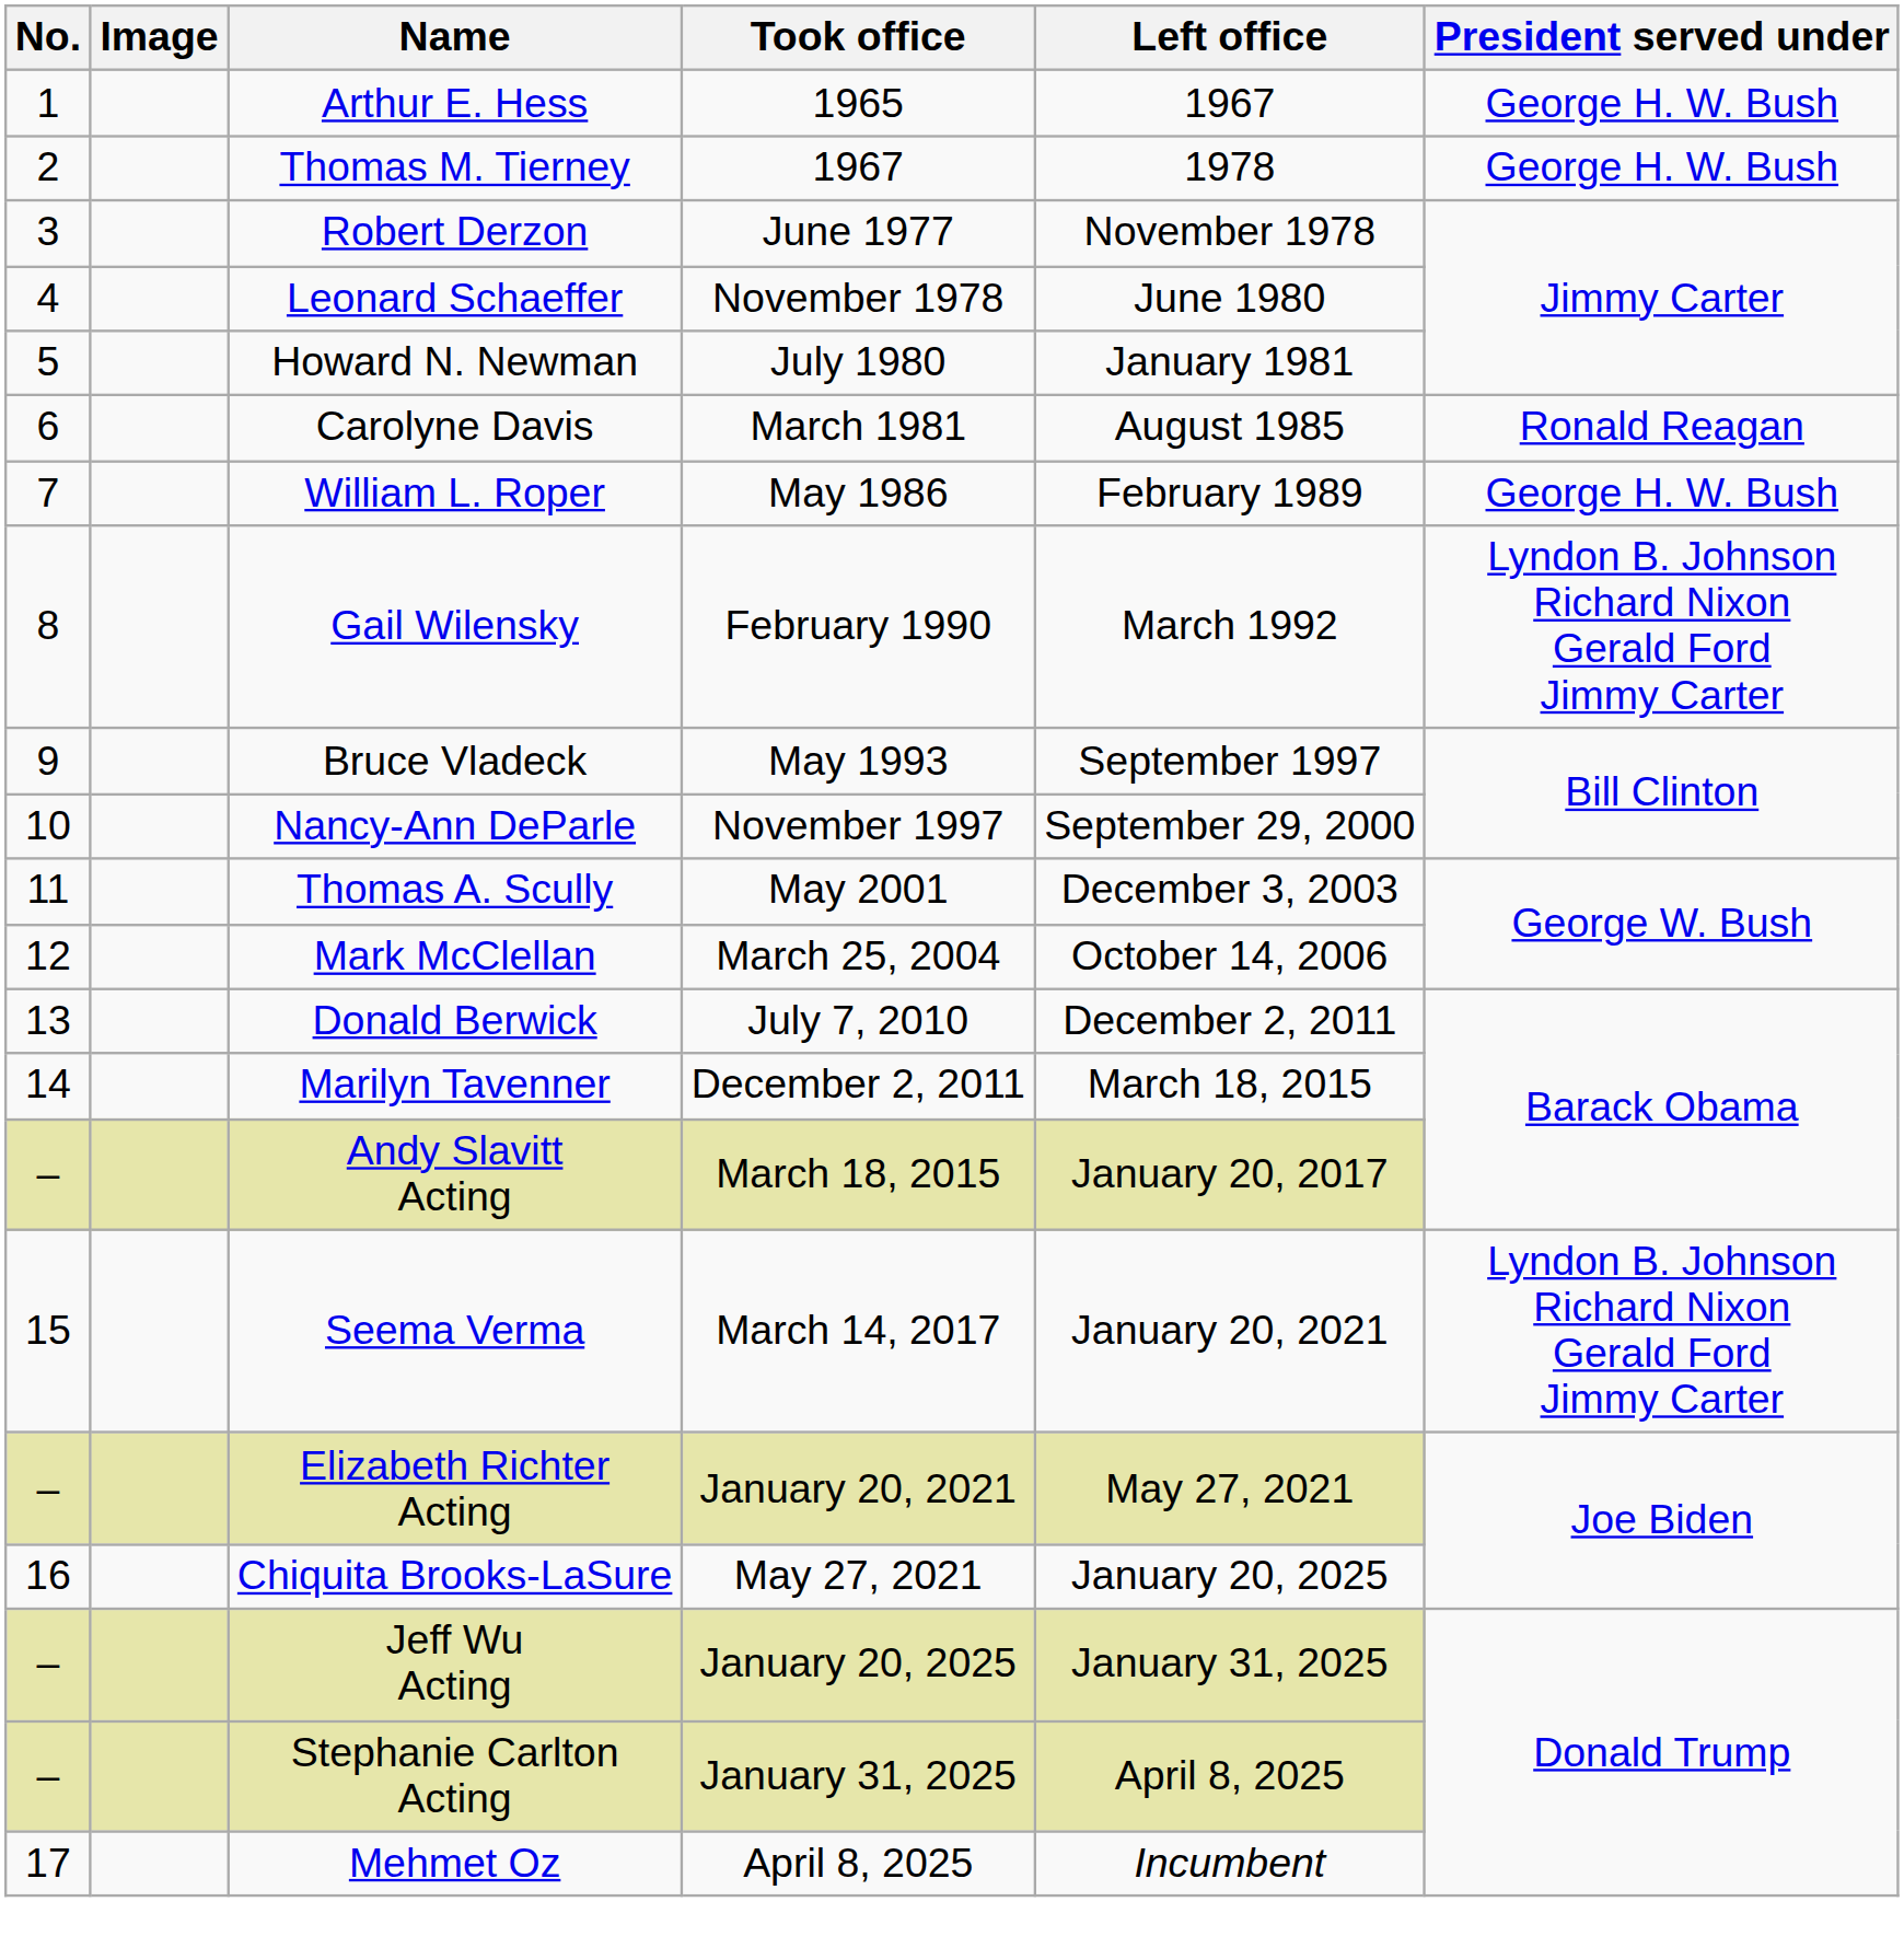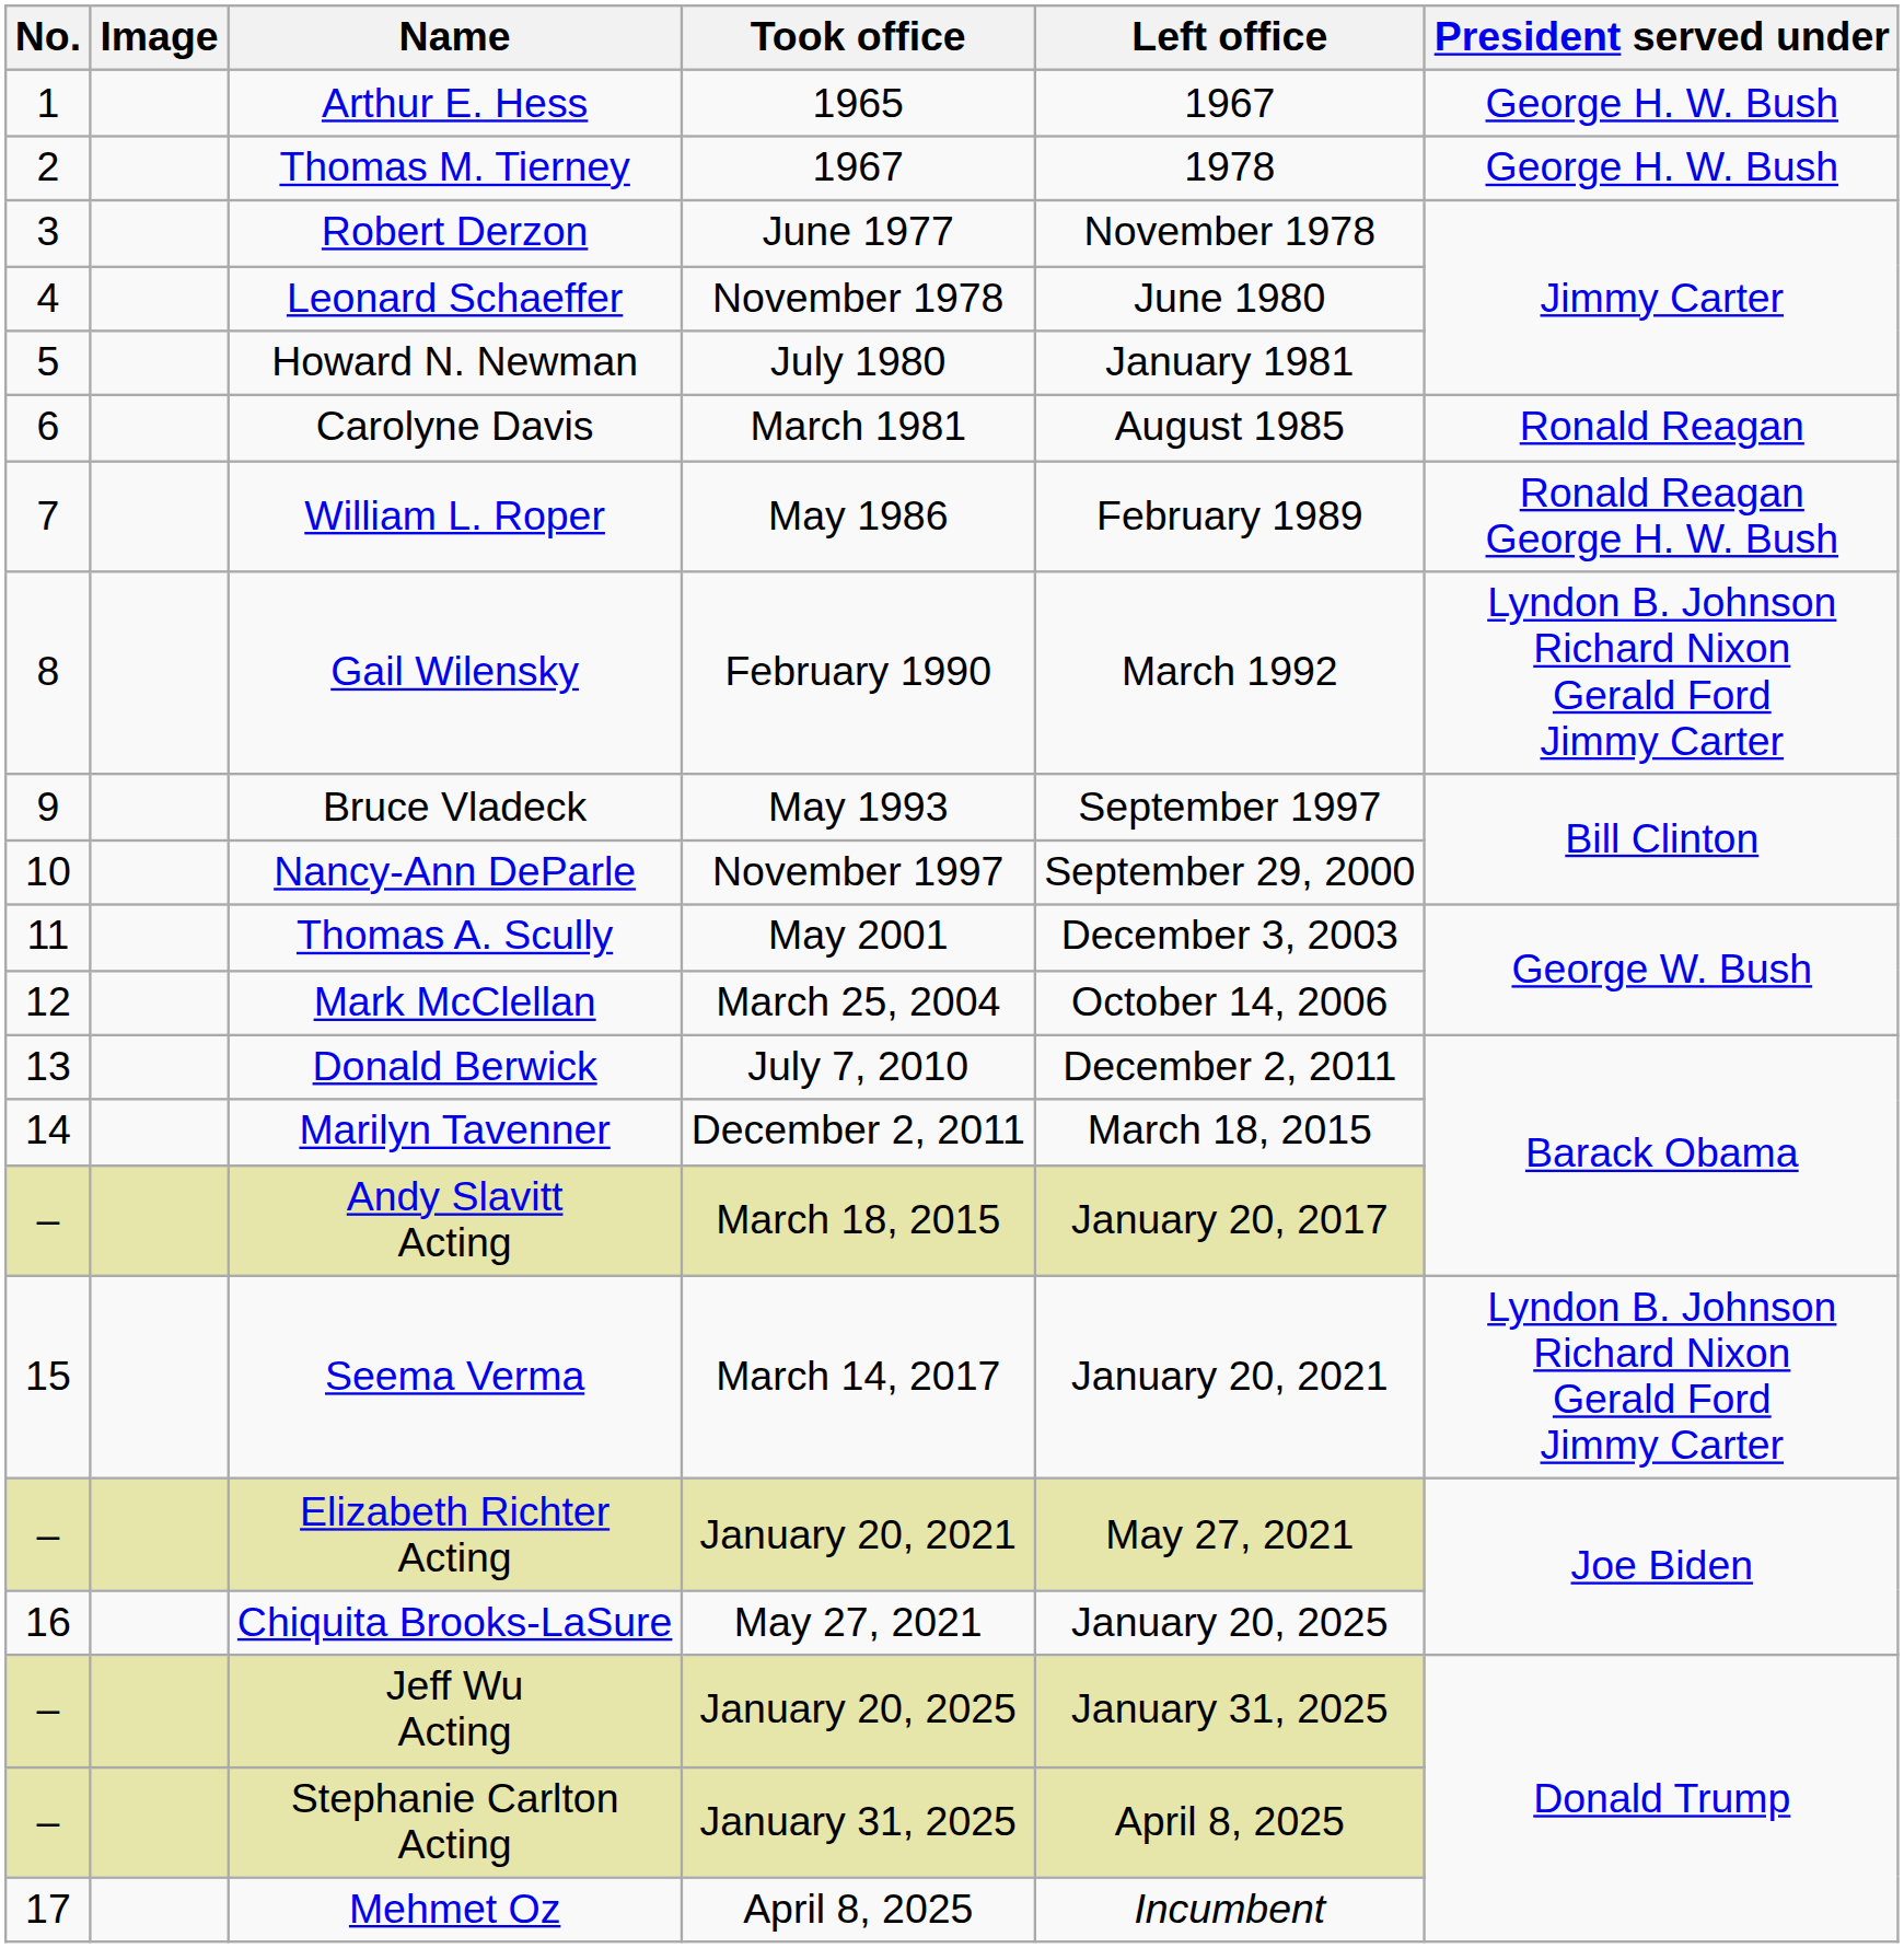 <table class="wikitable" style="text-align:center">
 <tr>
 <th>No.</th>
 <th>Image</th>
 <th>Name</th>
 <th>Took office</th>
 <th>Left office</th>
 <th><a href='#'>President</a> served under</th>
 </tr>
 <tr>
 <td>1</td>
 <td></td>
 <td><a href='#'>Arthur E. Hess</a></td>
 <td>1965</td>
 <td>1967</td>
 <td><a href='#'>George H. W. Bush</a></td>
 </tr>
 <tr>
 <td>2</td>
 <td></td>
 <td><a href='#'>Thomas M. Tierney</a></td>
 <td>1967</td>
 <td>1978</td>
 <td><a href='#'>George H. W. Bush</a></td>
 </tr>
 <tr>
 <td>3</td>
 <td></td>
 <td><a href='#'>Robert Derzon</a></td>
 <td>June 1977</td>
 <td>November 1978</td>
 <td rowspan=3><a href='#'>Jimmy Carter</a></td>
 </tr>
 <tr>
 <td>4</td>
 <td></td>
 <td><a href='#'>Leonard Schaeffer</a></td>
 <td>November 1978</td>
 <td>June 1980</td>
 </tr>
 <tr>
 <td>5</td>
 <td></td>
 <td>Howard N. Newman</td>
 <td>July 1980</td>
 <td>January 1981</td>
 </tr>
 <tr>
 <td>6</td>
 <td></td>
 <td>Carolyne Davis</td>
 <td>March 1981</td>
 <td>August 1985</td>
 <td><a href='#'>Ronald Reagan</a></td>
 </tr>
 <tr>
 <td>7</td>
 <td></td>
 <td><a href='#'>William L. Roper</a></td>
 <td>May 1986</td>
 <td>February 1989</td>
-<td><a href='#'>George H. W. Bush</a></td>
+<td><a href='#'>Ronald Reagan</a><br><a href='#'>George H. W. Bush</a></td>
 </tr>
 <tr>
 <td>8</td>
 <td></td>
 <td><a href='#'>Gail Wilensky</a></td>
 <td>February 1990</td>
 <td>March 1992</td>
 <td><a href='#'>Lyndon B. Johnson</a><br><a href='#'>Richard Nixon</a><br><a href='#'>Gerald Ford</a><br><a href='#'>Jimmy Carter</a></td>
 </tr>
 <tr>
 <td>9</td>
 <td></td>
 <td>Bruce Vladeck</td>
 <td>May 1993</td>
 <td>September 1997</td>
 <td rowspan=2><a href='#'>Bill Clinton</a></td>
 </tr>
 <tr>
 <td>10</td>
 <td></td>
 <td><a href='#'>Nancy-Ann DeParle</a></td>
 <td>November 1997</td>
 <td>September 29, 2000</td>
 </tr>
 <tr>
 <td>11</td>
 <td></td>
 <td><a href='#'>Thomas A. Scully</a></td>
 <td>May 2001</td>
 <td>December 3, 2003</td>
 <td rowspan=2><a href='#'>George W. Bush</a></td>
 </tr>
 <tr>
 <td>12</td>
 <td></td>
 <td><a href='#'>Mark McClellan</a></td>
 <td>March 25, 2004</td>
 <td>October 14, 2006</td>
 </tr>
 <tr>
 <td>13</td>
 <td></td>
 <td><a href='#'>Donald Berwick</a></td>
 <td>July 7, 2010</td>
 <td>December 2, 2011</td>
 <td rowspan=3><a href='#'>Barack Obama</a></td>
 </tr>
 <tr>
 <td>14</td>
 <td></td>
 <td><a href='#'>Marilyn Tavenner</a></td>
 <td>December 2, 2011</td>
 <td>March 18, 2015</td>
 </tr>
 <tr>
 <td bgcolor="#E6E6AA">–</td>
 <td bgcolor="#E6E6AA"></td>
 <td bgcolor="#E6E6AA"><a href='#'>Andy Slavitt</a><br>Acting</td>
 <td bgcolor="#E6E6AA">March 18, 2015</td>
 <td bgcolor="#E6E6AA">January 20, 2017</td>
 </tr>
 <tr>
 <td>15</td>
 <td></td>
 <td><a href='#'>Seema Verma</a></td>
 <td>March 14, 2017</td>
 <td>January 20, 2021</td>
 <td><a href='#'>Lyndon B. Johnson</a><br><a href='#'>Richard Nixon</a><br><a href='#'>Gerald Ford</a><br><a href='#'>Jimmy Carter</a></td>
 </tr>
 <tr>
 <td bgcolor="#E6E6AA">–</td>
 <td bgcolor="#E6E6AA"></td>
 <td bgcolor="#E6E6AA"><a href='#'>Elizabeth Richter</a><br>Acting</td>
 <td bgcolor="#E6E6AA">January 20, 2021</td>
 <td bgcolor="#E6E6AA">May 27, 2021</td>
 <td rowspan=2><a href='#'>Joe Biden</a></td>
 </tr>
 <tr>
 <td>16</td>
 <td></td>
 <td><a href='#'>Chiquita Brooks-LaSure</a></td>
 <td>May 27, 2021</td>
 <td>January 20, 2025</td>
 </tr>
 <tr>
 <td bgcolor="#E6E6AA">–</td>
 <td bgcolor="#E6E6AA"></td>
 <td bgcolor="#E6E6AA">Jeff Wu<br>Acting</td>
 <td bgcolor="#E6E6AA">January 20, 2025</td>
 <td bgcolor="#E6E6AA">January 31, 2025</td>
 <td rowspan="3"><a href='#'>Donald Trump</a></td>
 </tr>
 <tr>
 <td bgcolor="#E6E6AA">–</td>
 <td bgcolor="#E6E6AA"></td>
 <td bgcolor="#E6E6AA">Stephanie Carlton<br>Acting</td>
 <td bgcolor="#E6E6AA">January 31, 2025</td>
 <td bgcolor="#E6E6AA">April 8, 2025</td>
 </tr>
 <tr>
 <td>17</td>
 <td></td>
 <td><a href='#'>Mehmet Oz</a></td>
 <td>April 8, 2025</td>
 <td><em>Incumbent</em></td>
 </tr>
 </table>
